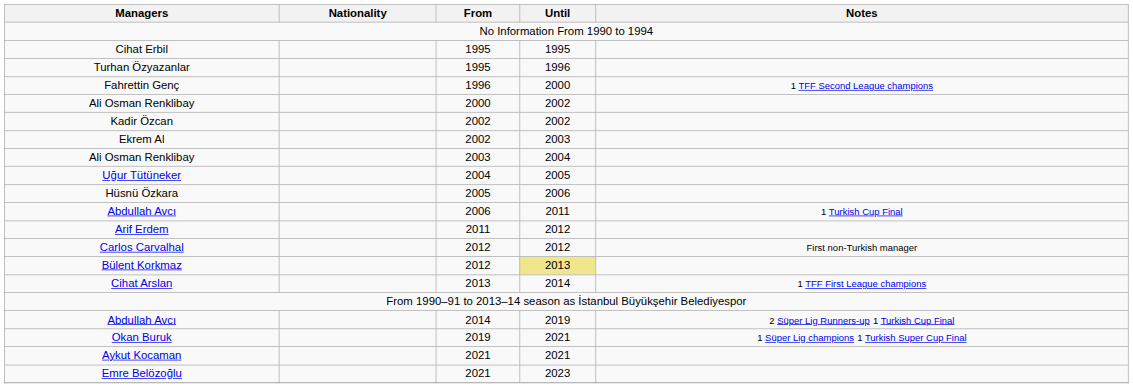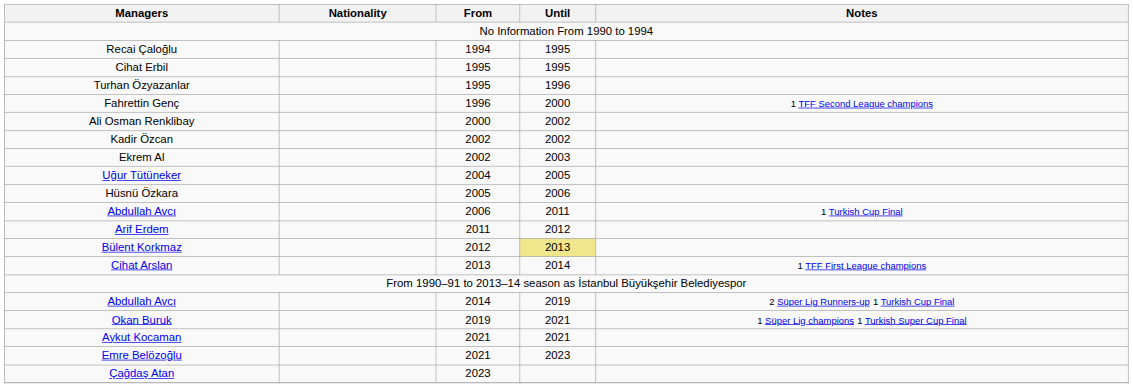 <table class="wikitable" style="text-align:center; font-size:100%; width:100%">
 <tr>
 <th>Managers</th>
 <th>Nationality</th>
 <th>From</th>
 <th>Until</th>
 <th>Notes</th>
 </tr>
 <tr>
 <td colspan="5" width="1">No Information From 1990 to 1994</td>
+</tr>
+<tr>
+<td align=center>Recai Çaloğlu</td>
+<td align=center></td>
+<td align=center>1994</td>
+<td align=center>1995</td>
+<td align=center></td>
 </tr>
 <tr>
 <td align=center>Cihat Erbil</td>
 <td align=center></td>
 <td align=center>1995</td>
 <td align=center>1995</td>
 <td align=center></td>
 </tr>
 <tr>
 <td align=center>Turhan Özyazanlar</td>
 <td align=center></td>
 <td align=center>1995</td>
 <td align=center>1996</td>
 <td align=center></td>
 </tr>
 <tr>
 <td align=center>Fahrettin Genç</td>
 <td align=center></td>
 <td align=center>1996</td>
 <td align=center>2000</td>
 <td align=center><small>1 <a href='#'>TFF Second League champions</a></small></td>
 </tr>
 <tr>
 <td align=center>Ali Osman Renklibay</td>
 <td align=center></td>
 <td align=center>2000</td>
 <td align=center>2002</td>
 <td align=center></td>
 </tr>
 <tr>
 <td align=center>Kadir Özcan</td>
 <td align=center></td>
 <td align=center>2002</td>
 <td align=center>2002</td>
 <td align=center></td>
 </tr>
 <tr>
 <td align=center>Ekrem Al</td>
 <td align=center></td>
 <td align=center>2002</td>
 <td align=center>2003</td>
 <td align=center></td>
 </tr>
 <tr>
-<td align=center>Ali Osman Renklibay</td>
-<td align=center></td>
-<td align=center>2003</td>
-<td align=center>2004</td>
-<td align=center></td>
-</tr>
-<tr>
 <td align=center><a href='#'>Uğur Tütüneker</a></td>
 <td align=center></td>
 <td align=center>2004</td>
 <td align=center>2005</td>
 <td align=center></td>
 </tr>
 <tr>
 <td align=center>Hüsnü Özkara</td>
 <td align=center></td>
 <td align=center>2005</td>
 <td align=center>2006</td>
 <td align=center></td>
 </tr>
 <tr>
 <td align=center><a href='#'>Abdullah Avcı</a></td>
 <td align=center></td>
 <td align=center>2006</td>
 <td align=center>2011</td>
 <td align=center><small>1 <a href='#'>Turkish Cup Final</a></small></td>
 </tr>
 <tr>
 <td align=center><a href='#'>Arif Erdem</a></td>
 <td align=center></td>
 <td align=center>2011</td>
 <td align=center>2012</td>
 <td align=center></td>
-</tr>
-<tr>
-<td align=center><a href='#'>Carlos Carvalhal</a></td>
-<td align=center></td>
-<td align=center>2012</td>
-<td align=center>2012</td>
-<td align=center><small>First non-Turkish manager</small></td>
 </tr>
 <tr>
 <td align=center><a href='#'>Bülent Korkmaz</a></td>
 <td align=center></td>
 <td align=center>2012</td>
 <td align=center style="background: khaki;">2013</td>
 <td align=center></td>
 </tr>
 <tr>
 <td align=center><a href='#'>Cihat Arslan</a></td>
 <td align=center></td>
 <td align=center>2013</td>
 <td align=center>2014</td>
 <td align=center><small>1 <a href='#'>TFF First League champions</a></small></td>
 </tr>
 <tr>
 <td colspan="5" width="1">From 1990–91 to 2013–14 season as İstanbul Büyükşehir Belediyespor</td>
 </tr>
 <tr>
 <td align=center><a href='#'>Abdullah Avcı</a></td>
 <td align=center></td>
 <td align=center>2014</td>
 <td align=center>2019</td>
 <td align=center><small>2 <a href='#'>Süper Lig Runners-up</a></small> <small>1 <a href='#'>Turkish Cup Final</a></small></td>
 </tr>
 <tr>
 <td align=center><a href='#'>Okan Buruk</a></td>
 <td align=center></td>
 <td align=center>2019</td>
 <td align=center>2021</td>
 <td align=center><small>1 <a href='#'>Süper Lig champions</a></small> <small>1 <a href='#'>Turkish Super Cup Final</a></small></td>
 </tr>
 <tr>
 <td align=center><a href='#'>Aykut Kocaman</a></td>
 <td align=center></td>
 <td align=center>2021</td>
 <td align=center>2021</td>
 <td align=center></td>
 </tr>
 <tr>
 <td><a href='#'>Emre Belözoğlu</a></td>
 <td></td>
 <td align=center>2021</td>
 <td align=center>2023</td>
 <td align=center></td>
 </tr>
 <tr>
+<td><a href='#'>Çağdaş Atan</a></td>
+<td></td>
+<td>2023</td>
+<td></td>
+<td></td>
+</tr>
+<tr>
 </tr>
 </table>
